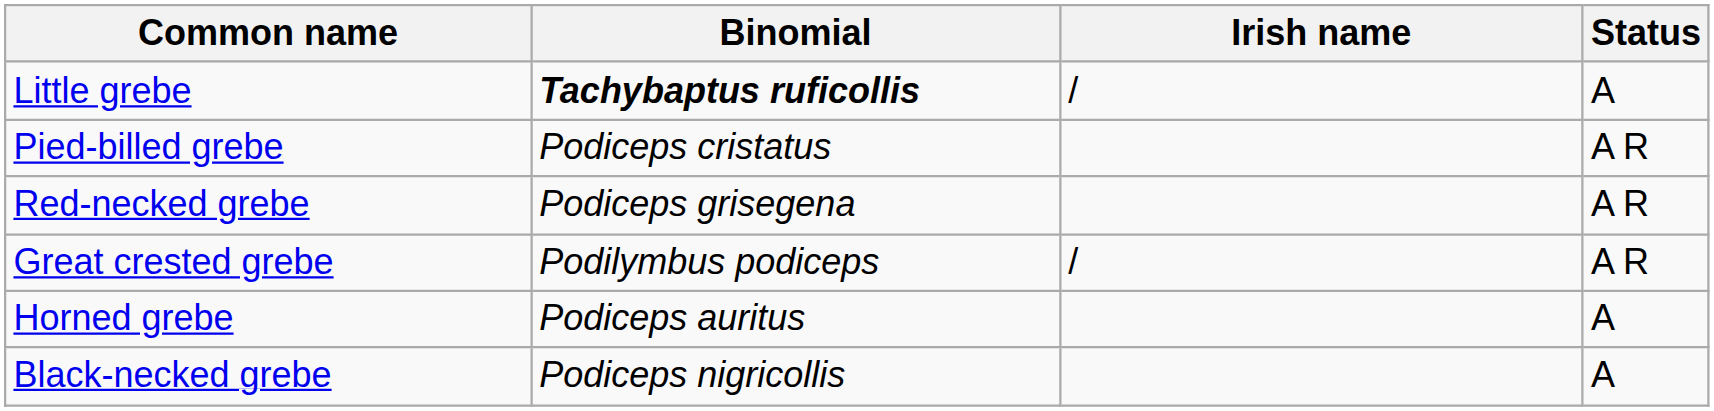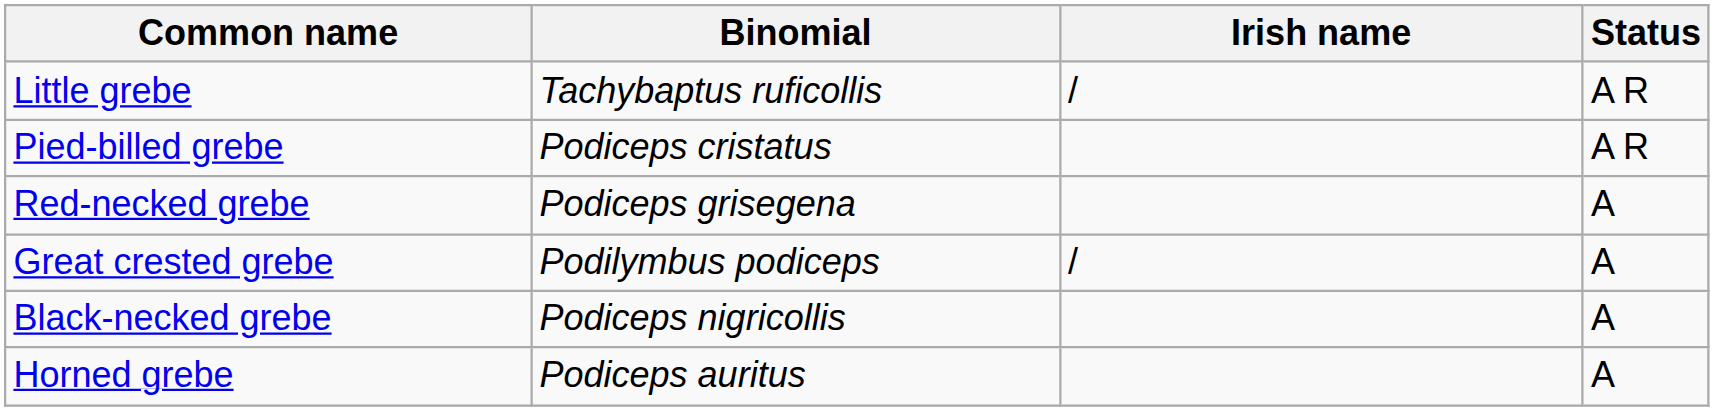 <table width=60% class="wikitable">
 <tr>
 <th width=32%>Common name</th>
 <th width=32%>Binomial</th>
 <th width=32%>Irish name</th>
 <th width=4%>Status</th>
 </tr>
 <tr>
 <td><a href='#'>Little grebe</a></td>
-<td><strong><em>Tachybaptus ruficollis</em></strong></td>
+<td><em>Tachybaptus ruficollis</em></td>
 <td> / </td>
-<td>A</td>
+<td>A R</td>
 </tr>
 <tr>
 <td><a href='#'>Pied-billed grebe</a></td>
 <td><em>Podiceps cristatus</em></td>
 <td></td>
 <td>A R</td>
 </tr>
 <tr>
 <td><a href='#'>Red-necked grebe</a></td>
 <td><em>Podiceps grisegena</em></td>
 <td></td>
-<td>A R</td>
+<td>A</td>
 </tr>
 <tr>
 <td><a href='#'>Great crested grebe</a></td>
 <td><em>Podilymbus podiceps</em></td>
 <td> / </td>
-<td>A R</td>
-</tr>
-<tr>
-<td><a href='#'>Horned grebe</a></td>
-<td><em>Podiceps auritus</em></td>
-<td></td>
 <td>A</td>
 </tr>
 <tr>
 <td><a href='#'>Black-necked grebe</a></td>
 <td><em>Podiceps nigricollis</em></td>
 <td></td>
 <td>A</td>
 </tr>
+<tr>
+<td><a href='#'>Horned grebe</a></td>
+<td><em>Podiceps auritus</em></td>
+<td></td>
+<td>A</td>
+</tr>
 </table>
